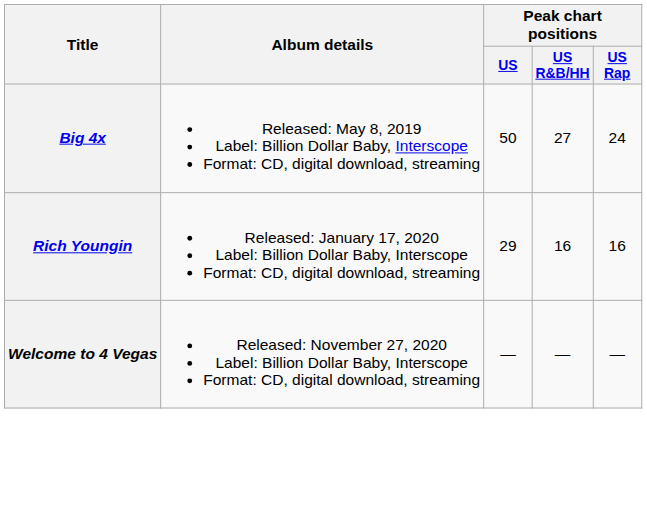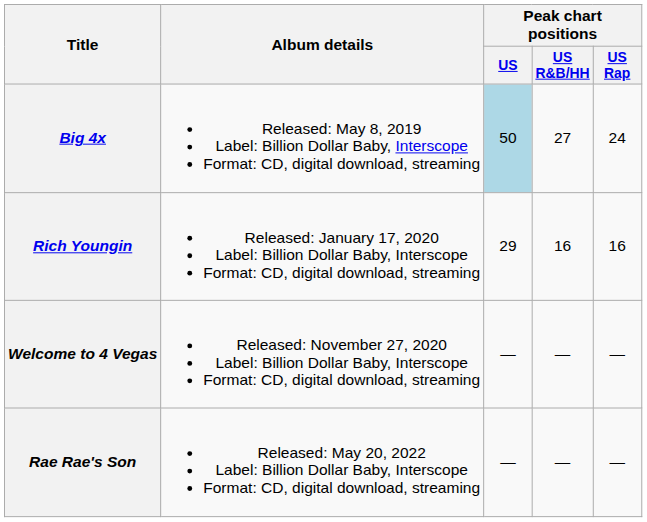 <table class="wikitable plainrowheaders" style="text-align:center;">
 <tr>
 <th rowspan="2">Title</th>
 <th rowspan="2">Album details</th>
 <th colspan="3">Peak chart positions</th>
 </tr>
 <tr>
 <th scope="col" style="width:3em;font-size:90%;"><a href='#'>US</a><br></th>
 <th scope="col" style="width:3em;font-size:90%;"><a href='#'>US</a><br><a href='#'>R&B/HH</a><br></th>
 <th scope="col" style="width:3em;font-size:90%;"><a href='#'>US</a><br><a href='#'>Rap</a><br></th>
 </tr>
 <tr>
 <th scope="row"><em><a href='#'>Big 4x</a></em></th>
 <td><br><ul><li>Released: May 8, 2019</li><li>Label: Billion Dollar Baby, <a href='#'>Interscope</a></li><li>Format: CD, digital download, streaming</li></ul></td>
-<td style="text-align:center;">50</td>
+<td style="background: lightblue; text-align:center;">50</td>
 <td>27</td>
 <td>24</td>
 </tr>
 <tr>
 <th scope="row"><em><a href='#'>Rich Youngin</a></em></th>
 <td><br><ul><li>Released: January 17, 2020</li><li>Label: Billion Dollar Baby, Interscope</li><li>Format: CD, digital download, streaming</li></ul></td>
 <td>29</td>
 <td>16</td>
 <td>16</td>
 </tr>
 <tr>
 <th scope="row"><em>Welcome to 4 Vegas</em></th>
 <td><br><ul><li>Released: November 27, 2020</li><li>Label: Billion Dollar Baby, Interscope</li><li>Format: CD, digital download, streaming</li></ul></td>
 <td ->—</td>
 <td>—</td>
 <td>—</td>
 </tr>
+<tr>
+<th scope="row"><em>Rae Rae's Son</em></th>
+<td><br><ul><li>Released: May 20, 2022</li><li>Label: Billion Dollar Baby, Interscope</li><li>Format: CD, digital download, streaming</li></ul></td>
+<td ->—</td>
+<td>—</td>
+<td>—</td>
+</tr>
 </table>
